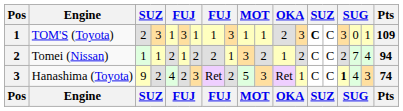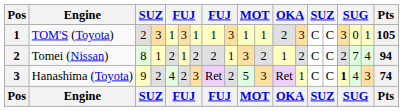 <table class="wikitable" style="font-size: 85%; text-align:center">
 <tr valign="top">
 <th valign="middle">Pos</th>
 <th valign="middle">Engine</th>
 <th colspan=2><a href='#'>SUZ</a></th>
 <th colspan=3><a href='#'>FUJ</a></th>
 <th colspan=2><a href='#'>FUJ</a></th>
 <th colspan=2><a href='#'>MOT</a></th>
 <th colspan=2><a href='#'>OKA</a></th>
 <th colspan=2><a href='#'>SUZ</a></th>
 <th colspan=3><a href='#'>SUG</a></th>
 <th valign="middle">Pts</th>
 </tr>
 <tr>
 <th>1</th>
 <td align=left><a href='#'>TOM'S</a> (<a href='#'>Toyota</a>)</td>
 <td style="background:#DFDFDF;">2</td>
 <td style="background:#FFDF9F;">3</td>
 <td style="background:#FFFFBF;">1</td>
 <td style="background:#FFDF9F;">3</td>
 <td style="background:#FFFFBF;">1</td>
 <td style="background:#FFFFBF;">1</td>
 <td style="background:#FFDF9F;">3</td>
 <td style="background:#FFFFBF;">1</td>
 <td style="background:#FFFFBF;">1</td>
 <td style="background:#DFDFDF;">2</td>
 <td style="background:#FFDF9F;">3</td>
-<td style="background:#ffffff;"><strong>C</strong></td>
+<td style="background:#ffffff;">C</td>
 <td style="background:#ffffff;">C</td>
 <td style="background:#FFDF9F;">3</td>
 <td style="background:#FFFFBF;">0</td>
 <td style="background:#FFFFBF;">1</td>
-<th>109</th>
+<th>105</th>
 </tr>
 <tr>
 <th>2</th>
 <td align=left>Tomei (<a href='#'>Nissan</a>)</td>
-<td style="background:#DFFFDF;">1</td>
+<td style="background:#DFFFDF;">8</td>
 <td style="background:#FFFFBF;">1</td>
 <td style="background:#DFDFDF;">2</td>
 <td style="background:#FFFFBF;">1</td>
 <td style="background:#DFDFDF;">2</td>
 <td style="background:#DFDFDF;">2</td>
 <td style="background:#FFFFBF;">1</td>
 <td style="background:#FFDF9F;">3</td>
 <td style="background:#DFDFDF;">2</td>
 <td style="background:#FFFFBF;">1</td>
 <td style="background:#DFDFDF;">2</td>
 <td style="background:#ffffff;">C</td>
 <td style="background:#ffffff;">C</td>
 <td style="background:#DFDFDF;">2</td>
 <td style="background:#DFFFDF;">7</td>
 <td style="background:#DFFFDF;">4</td>
 <th>94</th>
 </tr>
 <tr>
 <th>3</th>
 <td align=left>Hanashima (<a href='#'>Toyota</a>)</td>
 <td style="background:#FFFFBF;">9</td>
 <td style="background:#DFDFDF;">2</td>
 <td style="background:#DFFFDF;">4</td>
 <td style="background:#DFDFDF;">2</td>
 <td style="background:#FFDF9F;">3</td>
 <td style="background:#EFCFFF;">Ret</td>
 <td style="background:#DFDFDF;">2</td>
 <td style="background:#DFFFDF;">5</td>
 <td style="background:#FFDF9F;">3</td>
 <td style="background:#EFCFFF;">Ret</td>
 <td style="background:#FFFFBF;">1</td>
 <td style="background:#ffffff;">C</td>
 <td style="background:#ffffff;">C</td>
 <td style="background:#FFFFBF;"><strong>1</strong></td>
 <td style="background:#DFFFDF;">4</td>
 <td style="background:#FFDF9F;">3</td>
 <th>74</th>
 </tr>
 <tr valign="top">
 <th valign="middle">Pos</th>
 <th valign="middle">Engine</th>
 <th colspan=2><a href='#'>SUZ</a></th>
 <th colspan=3><a href='#'>FUJ</a></th>
 <th colspan=2><a href='#'>FUJ</a></th>
 <th colspan=2><a href='#'>MOT</a></th>
 <th colspan=2><a href='#'>OKA</a></th>
 <th colspan=2><a href='#'>SUZ</a></th>
 <th colspan=3><a href='#'>SUG</a></th>
 <th valign="middle">Pts</th>
 </tr>
 </table>
